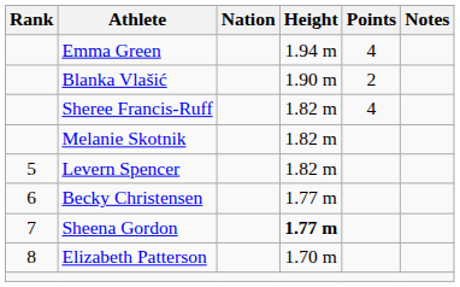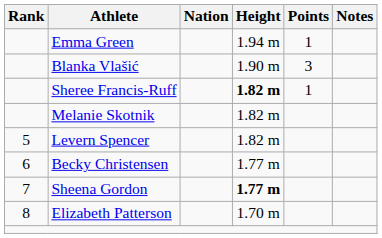 <table class="wikitable mw-datatable sortable" style="text-align:center;">
 <tr>
 <th>Rank</th>
 <th>Athlete</th>
 <th>Nation</th>
 <th>Height</th>
 <th>Points</th>
 <th>Notes</th>
 </tr>
 <tr>
 <td></td>
 <td align=left><a href='#'>Emma Green</a></td>
 <td align=left></td>
 <td>1.94 m</td>
-<td>4</td>
+<td>1</td>
 <td></td>
 </tr>
 <tr>
 <td></td>
 <td align=left><a href='#'>Blanka Vlašić</a></td>
 <td align=left></td>
 <td>1.90 m</td>
-<td>2</td>
+<td>3</td>
 <td></td>
 </tr>
 <tr>
 <td></td>
 <td align=left><a href='#'>Sheree Francis-Ruff</a></td>
 <td align=left></td>
-<td>1.82 m</td>
-<td>4</td>
+<td><strong>1.82 m</strong></td>
+<td>1</td>
 <td></td>
 </tr>
 <tr>
 <td></td>
 <td align=left><a href='#'>Melanie Skotnik</a></td>
 <td align=left></td>
 <td>1.82 m</td>
 <td></td>
 <td></td>
 </tr>
 <tr>
 <td>5</td>
 <td align=left><a href='#'>Levern Spencer</a></td>
 <td align=left></td>
 <td>1.82 m</td>
 <td></td>
 <td></td>
 </tr>
 <tr>
 <td>6</td>
 <td align=left><a href='#'>Becky Christensen</a></td>
 <td align=left></td>
 <td>1.77 m</td>
 <td></td>
 <td></td>
 </tr>
 <tr>
 <td>7</td>
 <td align=left><a href='#'>Sheena Gordon</a></td>
 <td align=left></td>
 <td><strong>1.77 m</strong></td>
 <td></td>
 <td></td>
 </tr>
 <tr>
 <td>8</td>
 <td align=left><a href='#'>Elizabeth Patterson</a></td>
 <td align=left></td>
 <td>1.70 m</td>
 <td></td>
 <td></td>
 </tr>
 <tr class="sortbottom">
 <td colspan=6></td>
 </tr>
 </table>
